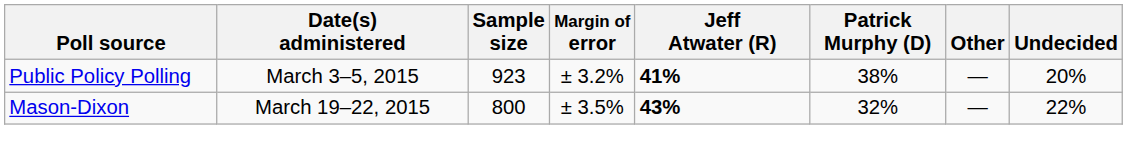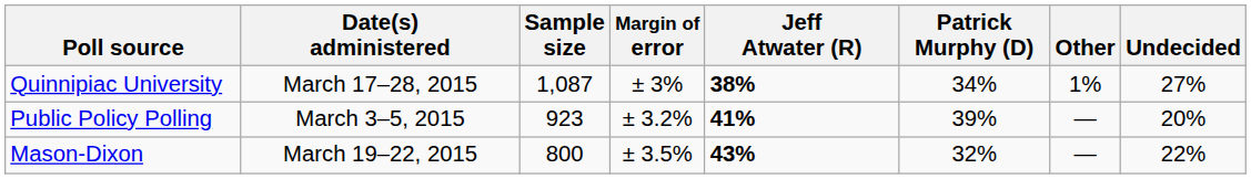 <table class="wikitable">
 <tr valign= bottom>
 <th style="width:160px;">Poll source</th>
 <th style="width:190px;">Date(s)<br>administered</th>
 <th class=small>Sample<br>size</th>
 <th><small>Margin of</small><br>error</th>
 <th style="width:130px;">Jeff<br>Atwater (R)</th>
 <th style="width:100px;">Patrick<br>Murphy (D)</th>
 <th>Other</th>
 <th>Undecided</th>
 </tr>
 <tr>
+<td><a href='#'>Quinnipiac University</a></td>
+<td align=center>March 17–28, 2015</td>
+<td align=center>1,087</td>
+<td align=center>± 3%</td>
+<td><strong>38%</strong></td>
+<td align=center>34%</td>
+<td align=center>1%</td>
+<td align=center>27%</td>
+</tr>
+<tr>
 <td><a href='#'>Public Policy Polling</a></td>
 <td align=center>March 3–5, 2015</td>
 <td align=center>923</td>
 <td align=center>± 3.2%</td>
 <td><strong>41%</strong></td>
-<td align=center>38%</td>
+<td align=center>39%</td>
 <td align=center>—</td>
 <td align=center>20%</td>
 </tr>
 <tr>
 <td><a href='#'>Mason-Dixon</a></td>
 <td align=center>March 19–22, 2015</td>
 <td align=center>800</td>
 <td align=center>± 3.5%</td>
 <td><strong>43%</strong></td>
 <td align=center>32%</td>
 <td align=center>—</td>
 <td align=center>22%</td>
 </tr>
 </table>
